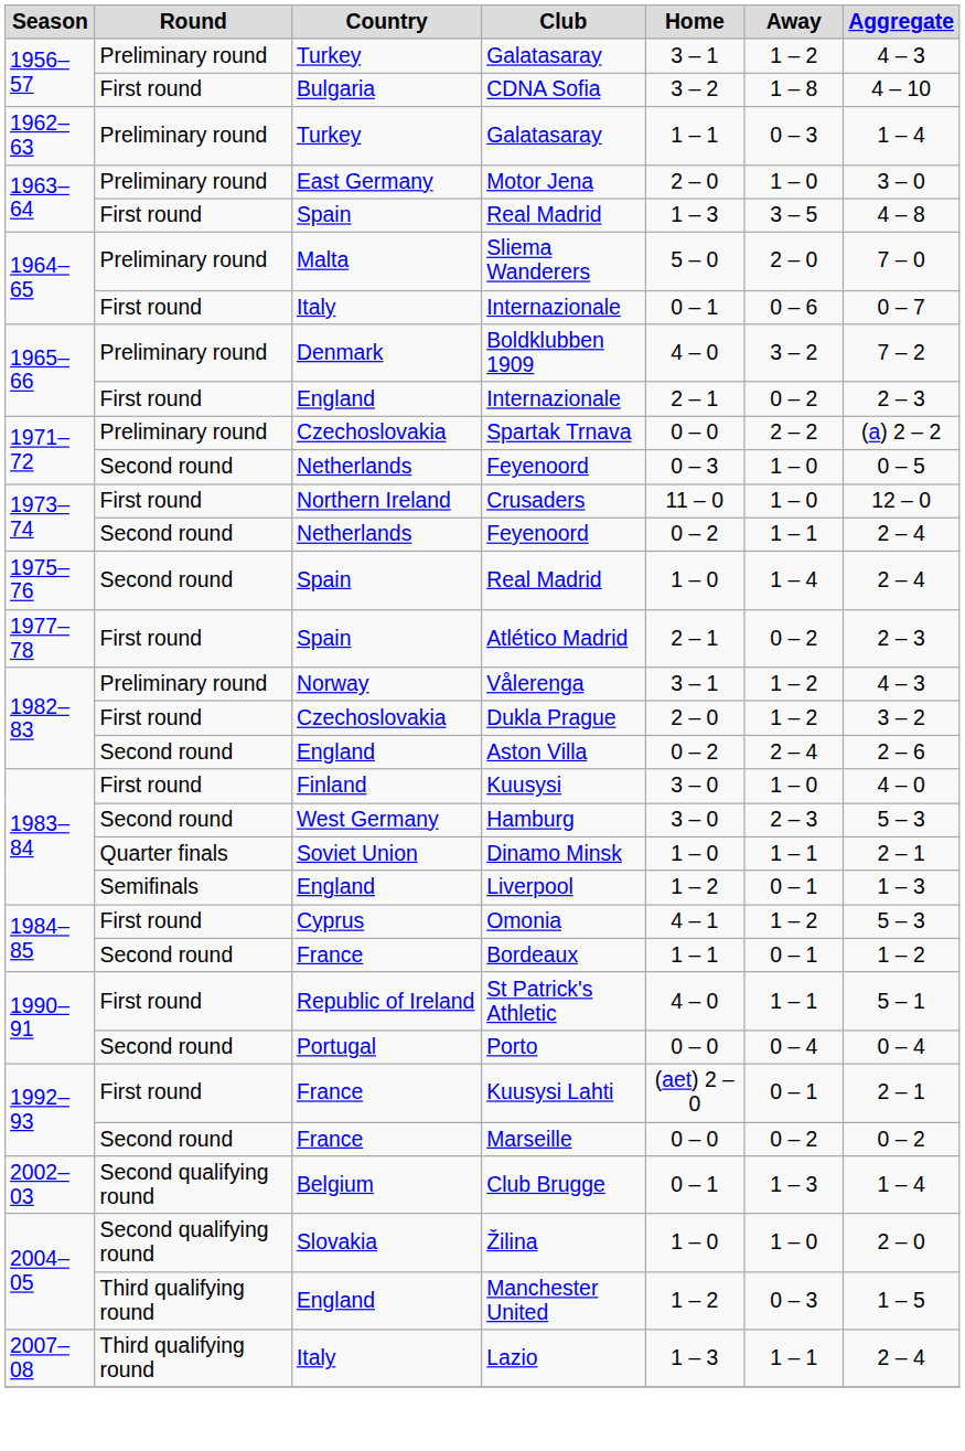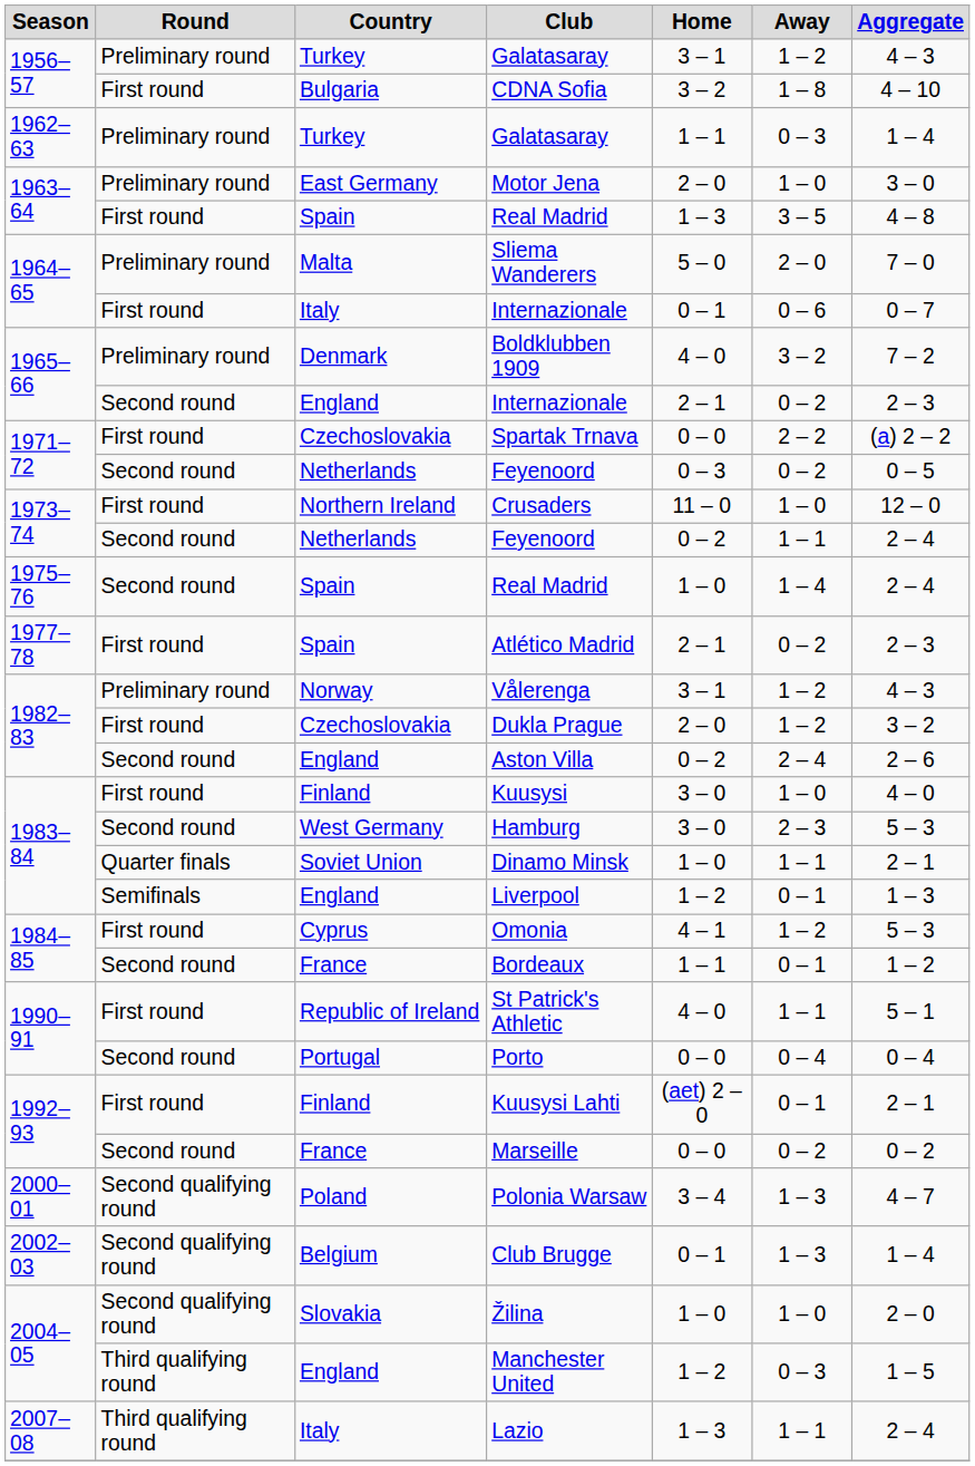 <table class="wikitable" style="text-align: center;">
 <tr>
 <th width="60" style="background:#DCDCDC">Season</th>
 <th width="140" style="background:#DCDCDC">Round</th>
 <th width="135" style="background:#DCDCDC">Country</th>
 <th width="115" style="background:#DCDCDC">Club</th>
 <th width="67" style="background:#DCDCDC">Home</th>
 <th width="67" style="background:#DCDCDC">Away</th>
 <th width="67" style="background:#DCDCDC"><a href='#'>Aggregate</a></th>
 </tr>
 <tr>
 <td rowspan=2 align=left><a href='#'>1956–57</a></td>
 <td align=left>Preliminary round</td>
 <td align=left> <a href='#'>Turkey</a></td>
 <td align=left><a href='#'>Galatasaray</a></td>
 <td>3 – 1</td>
 <td>1 – 2</td>
 <td>4 – 3</td>
 </tr>
 <tr>
 <td align=left>First round</td>
 <td align=left> <a href='#'>Bulgaria</a></td>
 <td align=left><a href='#'>CDNA Sofia</a></td>
 <td>3 – 2</td>
 <td>1 – 8</td>
 <td>4 – 10</td>
 </tr>
 <tr>
 <td align=left><a href='#'>1962–63</a></td>
 <td align=left>Preliminary round</td>
 <td align=left> <a href='#'>Turkey</a></td>
 <td align=left><a href='#'>Galatasaray</a></td>
 <td>1 – 1</td>
 <td>0 – 3</td>
 <td>1 – 4</td>
 </tr>
 <tr>
 <td rowspan=2 align=left><a href='#'>1963–64</a></td>
 <td align=left>Preliminary round</td>
 <td align=left> <a href='#'>East Germany</a></td>
 <td align=left><a href='#'>Motor Jena</a></td>
 <td>2 – 0</td>
 <td>1 – 0</td>
 <td>3 – 0</td>
 </tr>
 <tr>
 <td align=left>First round</td>
 <td align=left> <a href='#'>Spain</a></td>
 <td align=left><a href='#'>Real Madrid</a></td>
 <td>1 – 3</td>
 <td>3 – 5</td>
 <td>4 – 8</td>
 </tr>
 <tr>
 <td rowspan=2 align=left><a href='#'>1964–65</a></td>
 <td align=left>Preliminary round</td>
 <td align=left> <a href='#'>Malta</a></td>
 <td align=left><a href='#'>Sliema Wanderers</a></td>
 <td>5 – 0</td>
 <td>2 – 0</td>
 <td>7 – 0</td>
 </tr>
 <tr>
 <td align=left>First round</td>
 <td align=left> <a href='#'>Italy</a></td>
 <td align=left><a href='#'>Internazionale</a></td>
 <td>0 – 1</td>
 <td>0 – 6</td>
 <td>0 – 7</td>
 </tr>
 <tr>
 <td rowspan=2 align=left><a href='#'>1965–66</a></td>
 <td align=left>Preliminary round</td>
 <td align=left> <a href='#'>Denmark</a></td>
 <td align=left><a href='#'>Boldklubben 1909</a></td>
 <td>4 – 0</td>
 <td>3 – 2</td>
 <td>7 – 2</td>
 </tr>
 <tr>
-<td align=left>First round</td>
+<td align=left>Second round</td>
 <td align=left> <a href='#'>England</a></td>
 <td align=left><a href='#'>Internazionale</a></td>
 <td>2 – 1</td>
 <td>0 – 2</td>
 <td>2 – 3</td>
 </tr>
 <tr>
 <td rowspan=2 align=left><a href='#'>1971–72</a></td>
-<td align=left>Preliminary round</td>
+<td align=left>First round</td>
 <td align=left> <a href='#'>Czechoslovakia</a></td>
 <td align=left><a href='#'>Spartak Trnava</a></td>
 <td>0 – 0</td>
 <td>2 – 2</td>
 <td>(<a href='#'>a</a>) 2 – 2</td>
 </tr>
 <tr>
 <td align=left>Second round</td>
 <td align=left> <a href='#'>Netherlands</a></td>
 <td align=left><a href='#'>Feyenoord</a></td>
 <td>0 – 3</td>
-<td>1 – 0</td>
+<td>0 – 2</td>
 <td>0 – 5</td>
 </tr>
 <tr>
 <td rowspan=2 align=left><a href='#'>1973–74</a></td>
 <td align=left>First round</td>
 <td align=left> <a href='#'>Northern Ireland</a></td>
 <td align=left><a href='#'>Crusaders</a></td>
 <td>11 – 0</td>
 <td>1 – 0</td>
 <td>12 – 0</td>
 </tr>
 <tr>
 <td align=left>Second round</td>
 <td align=left> <a href='#'>Netherlands</a></td>
 <td align=left><a href='#'>Feyenoord</a></td>
 <td>0 – 2</td>
 <td>1 – 1</td>
 <td>2 – 4</td>
 </tr>
 <tr>
 <td align=left><a href='#'>1975–76</a></td>
 <td align=left>Second round</td>
 <td align=left> <a href='#'>Spain</a></td>
 <td align=left><a href='#'>Real Madrid</a></td>
 <td>1 – 0</td>
 <td>1 – 4</td>
 <td>2 – 4</td>
 </tr>
 <tr>
 <td align=left><a href='#'>1977–78</a></td>
 <td align=left>First round</td>
 <td align=left> <a href='#'>Spain</a></td>
 <td align=left><a href='#'>Atlético Madrid</a></td>
 <td>2 – 1</td>
 <td>0 – 2</td>
 <td>2 – 3</td>
 </tr>
 <tr>
 <td rowspan=3 align=left><a href='#'>1982–83</a></td>
 <td align=left>Preliminary round</td>
 <td align=left> <a href='#'>Norway</a></td>
 <td align=left><a href='#'>Vålerenga</a></td>
 <td>3 – 1</td>
 <td>1 – 2</td>
 <td>4 – 3</td>
 </tr>
 <tr>
 <td align=left>First round</td>
 <td align=left> <a href='#'>Czechoslovakia</a></td>
 <td align=left><a href='#'>Dukla Prague</a></td>
 <td>2 – 0</td>
 <td>1 – 2</td>
 <td>3 – 2</td>
 </tr>
 <tr>
 <td align=left>Second round</td>
 <td align=left> <a href='#'>England</a></td>
 <td align=left><a href='#'>Aston Villa</a></td>
 <td>0 – 2</td>
 <td>2 – 4</td>
 <td>2 – 6</td>
 </tr>
 <tr>
 <td rowspan=4 align=left><a href='#'>1983–84</a></td>
 <td align=left>First round</td>
 <td align=left> <a href='#'>Finland</a></td>
 <td align=left><a href='#'>Kuusysi</a></td>
 <td>3 – 0</td>
 <td>1 – 0</td>
 <td>4 – 0</td>
 </tr>
 <tr>
 <td align=left>Second round</td>
 <td align=left> <a href='#'>West Germany</a></td>
 <td align=left><a href='#'>Hamburg</a></td>
 <td>3 – 0</td>
 <td>2 – 3</td>
 <td>5 – 3</td>
 </tr>
 <tr>
 <td align=left>Quarter finals</td>
 <td align=left> <a href='#'>Soviet Union</a></td>
 <td align=left><a href='#'>Dinamo Minsk</a></td>
 <td>1 – 0</td>
 <td>1 – 1</td>
 <td>2 – 1</td>
 </tr>
 <tr>
 <td align=left>Semifinals</td>
 <td align=left> <a href='#'>England</a></td>
 <td align=left><a href='#'>Liverpool</a></td>
 <td>1 – 2</td>
 <td>0 – 1</td>
 <td>1 – 3</td>
 </tr>
 <tr>
 <td rowspan=2 align=left><a href='#'>1984–85</a></td>
 <td align=left>First round</td>
 <td align=left> <a href='#'>Cyprus</a></td>
 <td align=left><a href='#'>Omonia</a></td>
 <td>4 – 1</td>
 <td>1 – 2</td>
 <td>5 – 3</td>
 </tr>
 <tr>
 <td align=left>Second round</td>
 <td align=left> <a href='#'>France</a></td>
 <td align=left><a href='#'>Bordeaux</a></td>
 <td>1 – 1</td>
 <td>0 – 1</td>
 <td>1 – 2</td>
 </tr>
 <tr>
 <td rowspan=2 align=left><a href='#'>1990–91</a></td>
 <td align=left>First round</td>
 <td align=left> <a href='#'>Republic of Ireland</a></td>
 <td align=left><a href='#'>St Patrick's Athletic</a></td>
 <td>4 – 0</td>
 <td>1 – 1</td>
 <td>5 – 1</td>
 </tr>
 <tr>
 <td align=left>Second round</td>
 <td align=left> <a href='#'>Portugal</a></td>
 <td align=left><a href='#'>Porto</a></td>
 <td>0 – 0</td>
 <td>0 – 4</td>
 <td>0 – 4</td>
 </tr>
 <tr>
 <td rowspan=2 align=left><a href='#'>1992–93</a></td>
 <td align=left>First round</td>
-<td align=left> <a href='#'>France</a></td>
+<td align=left> <a href='#'>Finland</a></td>
 <td align=left><a href='#'>Kuusysi Lahti</a></td>
 <td>(<a href='#'>aet</a>) 2 – 0</td>
 <td>0 – 1</td>
 <td>2 – 1</td>
 </tr>
 <tr>
 <td align=left>Second round</td>
 <td align=left> <a href='#'>France</a></td>
 <td align=left><a href='#'>Marseille</a></td>
 <td>0 – 0</td>
 <td>0 – 2</td>
 <td>0 – 2</td>
+</tr>
+<tr>
+<td align=left><a href='#'>2000–01</a></td>
+<td align=left>Second qualifying round</td>
+<td align=left> <a href='#'>Poland</a></td>
+<td align=left><a href='#'>Polonia Warsaw</a></td>
+<td>3 – 4</td>
+<td>1 – 3</td>
+<td>4 – 7</td>
 </tr>
 <tr>
 <td align=left><a href='#'>2002–03</a></td>
 <td align=left>Second qualifying round</td>
 <td align=left> <a href='#'>Belgium</a></td>
 <td align=left><a href='#'>Club Brugge</a></td>
 <td>0 – 1</td>
 <td>1 – 3</td>
 <td>1 – 4</td>
 </tr>
 <tr>
 <td rowspan=2 align=left><a href='#'>2004–05</a></td>
 <td align=left>Second qualifying round</td>
 <td align=left> <a href='#'>Slovakia</a></td>
 <td align=left><a href='#'>Žilina</a></td>
 <td>1 – 0</td>
 <td>1 – 0</td>
 <td>2 – 0</td>
 </tr>
 <tr>
 <td align=left>Third qualifying round</td>
 <td align=left> <a href='#'>England</a></td>
 <td align=left><a href='#'>Manchester United</a></td>
 <td>1 – 2</td>
 <td>0 – 3</td>
 <td>1 – 5</td>
 </tr>
 <tr>
 <td align=left><a href='#'>2007–08</a></td>
 <td align=left>Third qualifying round</td>
 <td align=left> <a href='#'>Italy</a></td>
 <td align=left><a href='#'>Lazio</a></td>
 <td>1 – 3</td>
 <td>1 – 1</td>
 <td>2 – 4</td>
 </tr>
 <tr>
 </tr>
 </table>
